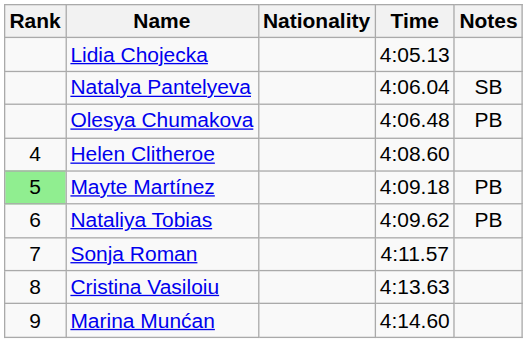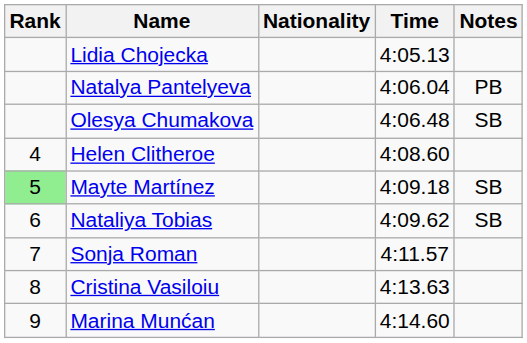 <table class="wikitable sortable" style="text-align:center">
 <tr>
 <th>Rank</th>
 <th>Name</th>
 <th>Nationality</th>
 <th>Time</th>
 <th>Notes</th>
 </tr>
 <tr>
 <td></td>
 <td align="left"><a href='#'>Lidia Chojecka</a></td>
 <td align=left></td>
 <td>4:05.13</td>
 <td></td>
 </tr>
 <tr>
 <td></td>
 <td align="left"><a href='#'>Natalya Pantelyeva</a></td>
 <td align=left></td>
 <td>4:06.04</td>
-<td>SB</td>
+<td>PB</td>
 </tr>
 <tr>
 <td></td>
 <td align="left"><a href='#'>Olesya Chumakova</a></td>
 <td align=left></td>
 <td>4:06.48</td>
-<td>PB</td>
+<td>SB</td>
 </tr>
 <tr>
 <td>4</td>
 <td align="left"><a href='#'>Helen Clitheroe</a></td>
 <td align=left></td>
 <td>4:08.60</td>
 <td></td>
 </tr>
 <tr>
 <td style="background: lightgreen;">5</td>
 <td align="left"><a href='#'>Mayte Martínez</a></td>
 <td align=left></td>
 <td>4:09.18</td>
-<td>PB</td>
+<td>SB</td>
 </tr>
 <tr>
 <td>6</td>
 <td align="left"><a href='#'>Nataliya Tobias</a></td>
 <td align=left></td>
 <td>4:09.62</td>
-<td>PB</td>
+<td>SB</td>
 </tr>
 <tr>
 <td>7</td>
 <td align="left"><a href='#'>Sonja Roman</a></td>
 <td align=left></td>
 <td>4:11.57</td>
 <td></td>
 </tr>
 <tr>
 <td>8</td>
 <td align="left"><a href='#'>Cristina Vasiloiu</a></td>
 <td align=left></td>
 <td>4:13.63</td>
 <td></td>
 </tr>
 <tr>
 <td>9</td>
 <td align="left"><a href='#'>Marina Munćan</a></td>
 <td align=left></td>
 <td>4:14.60</td>
 <td></td>
 </tr>
 </table>
